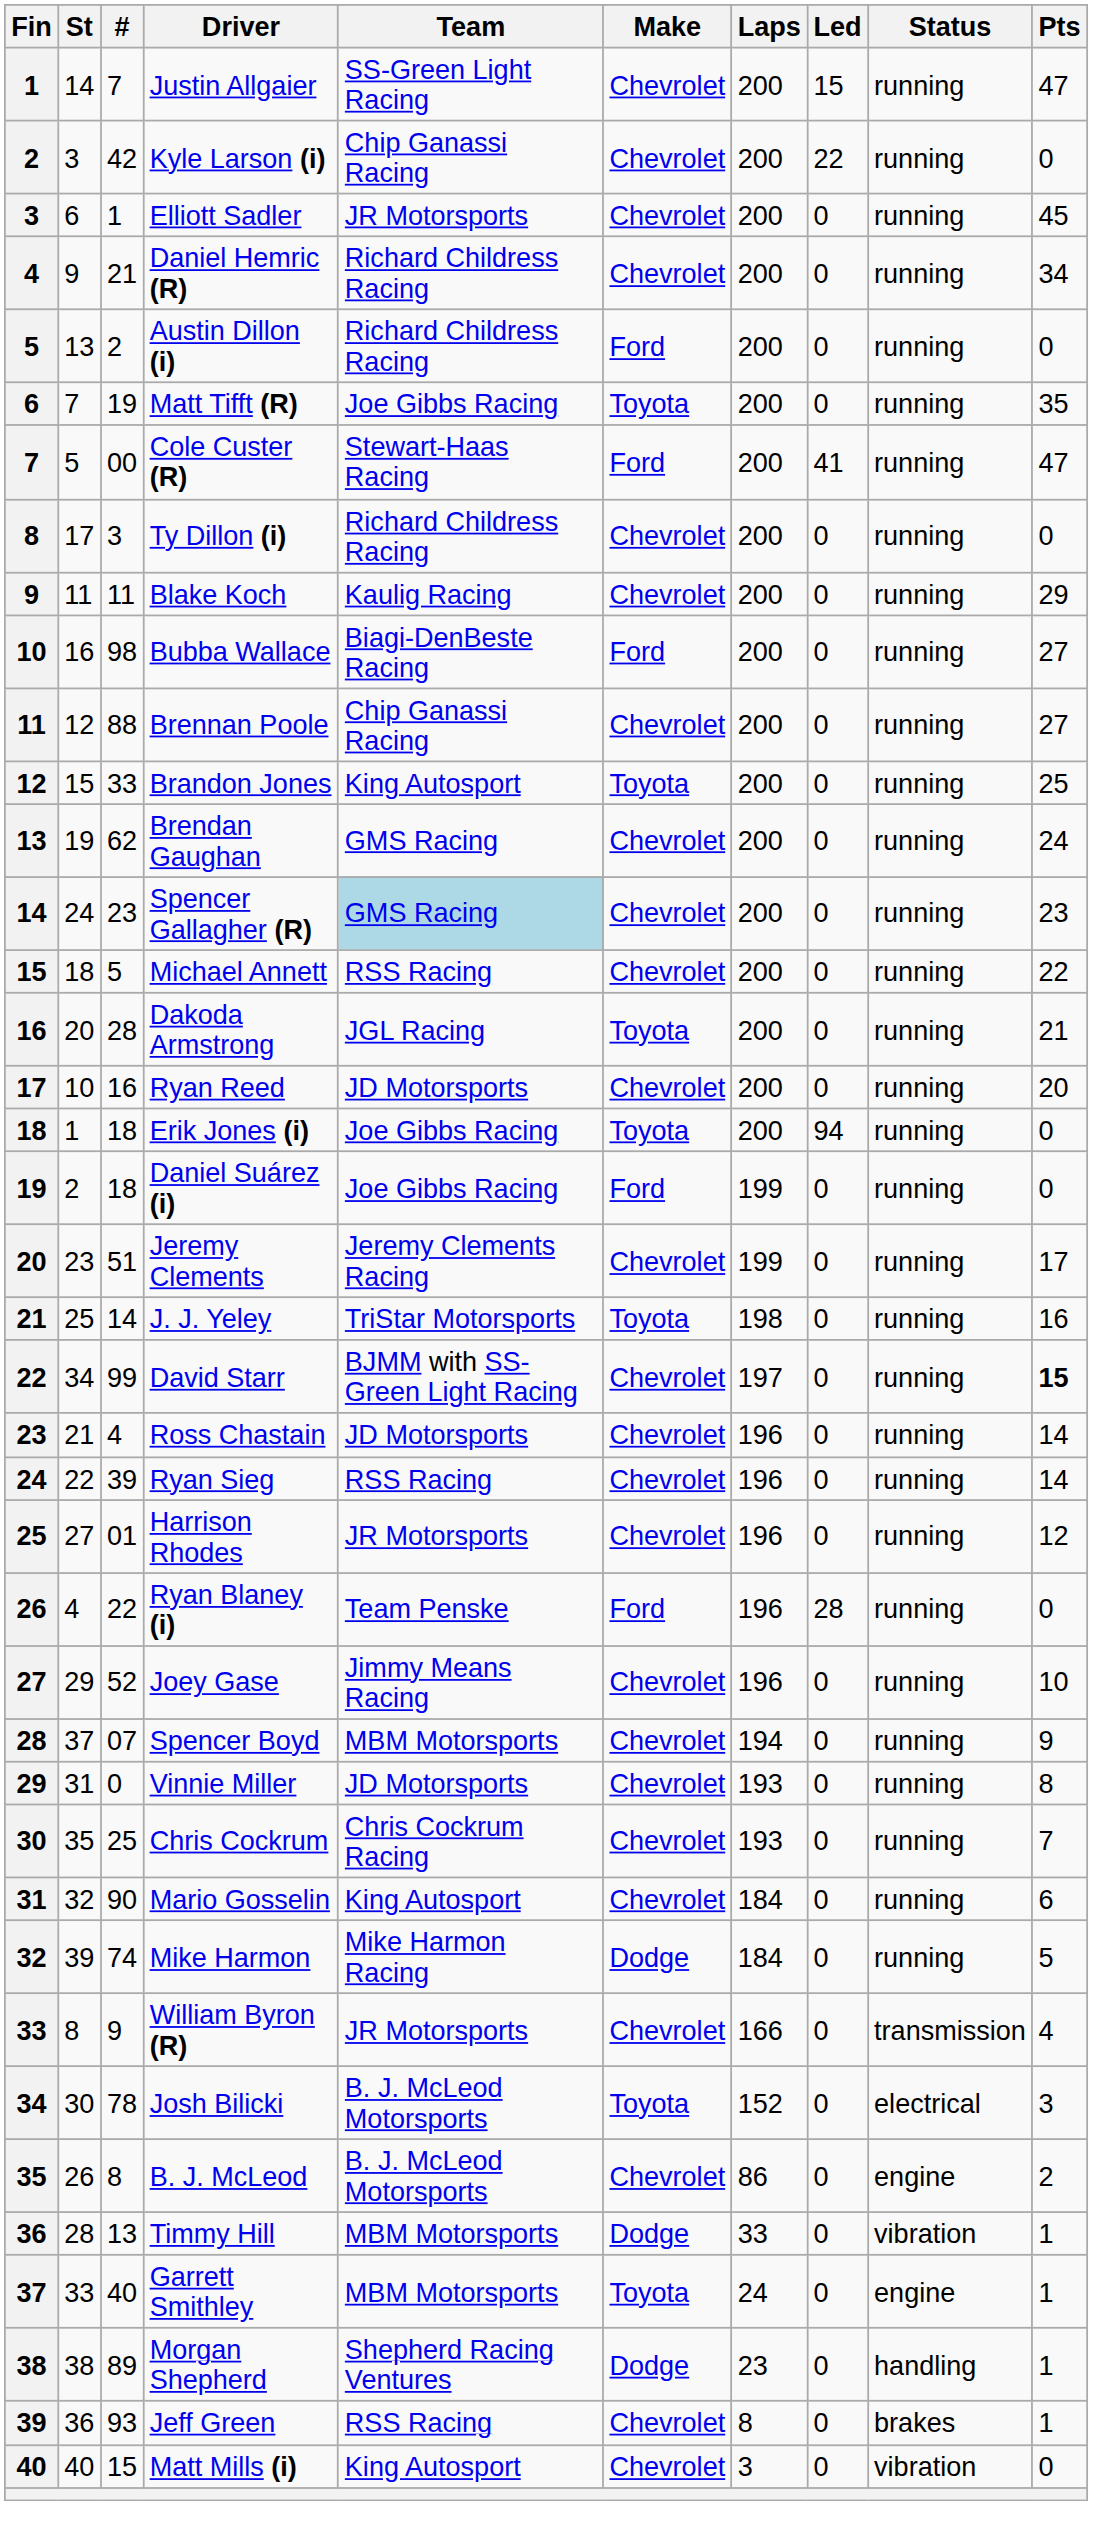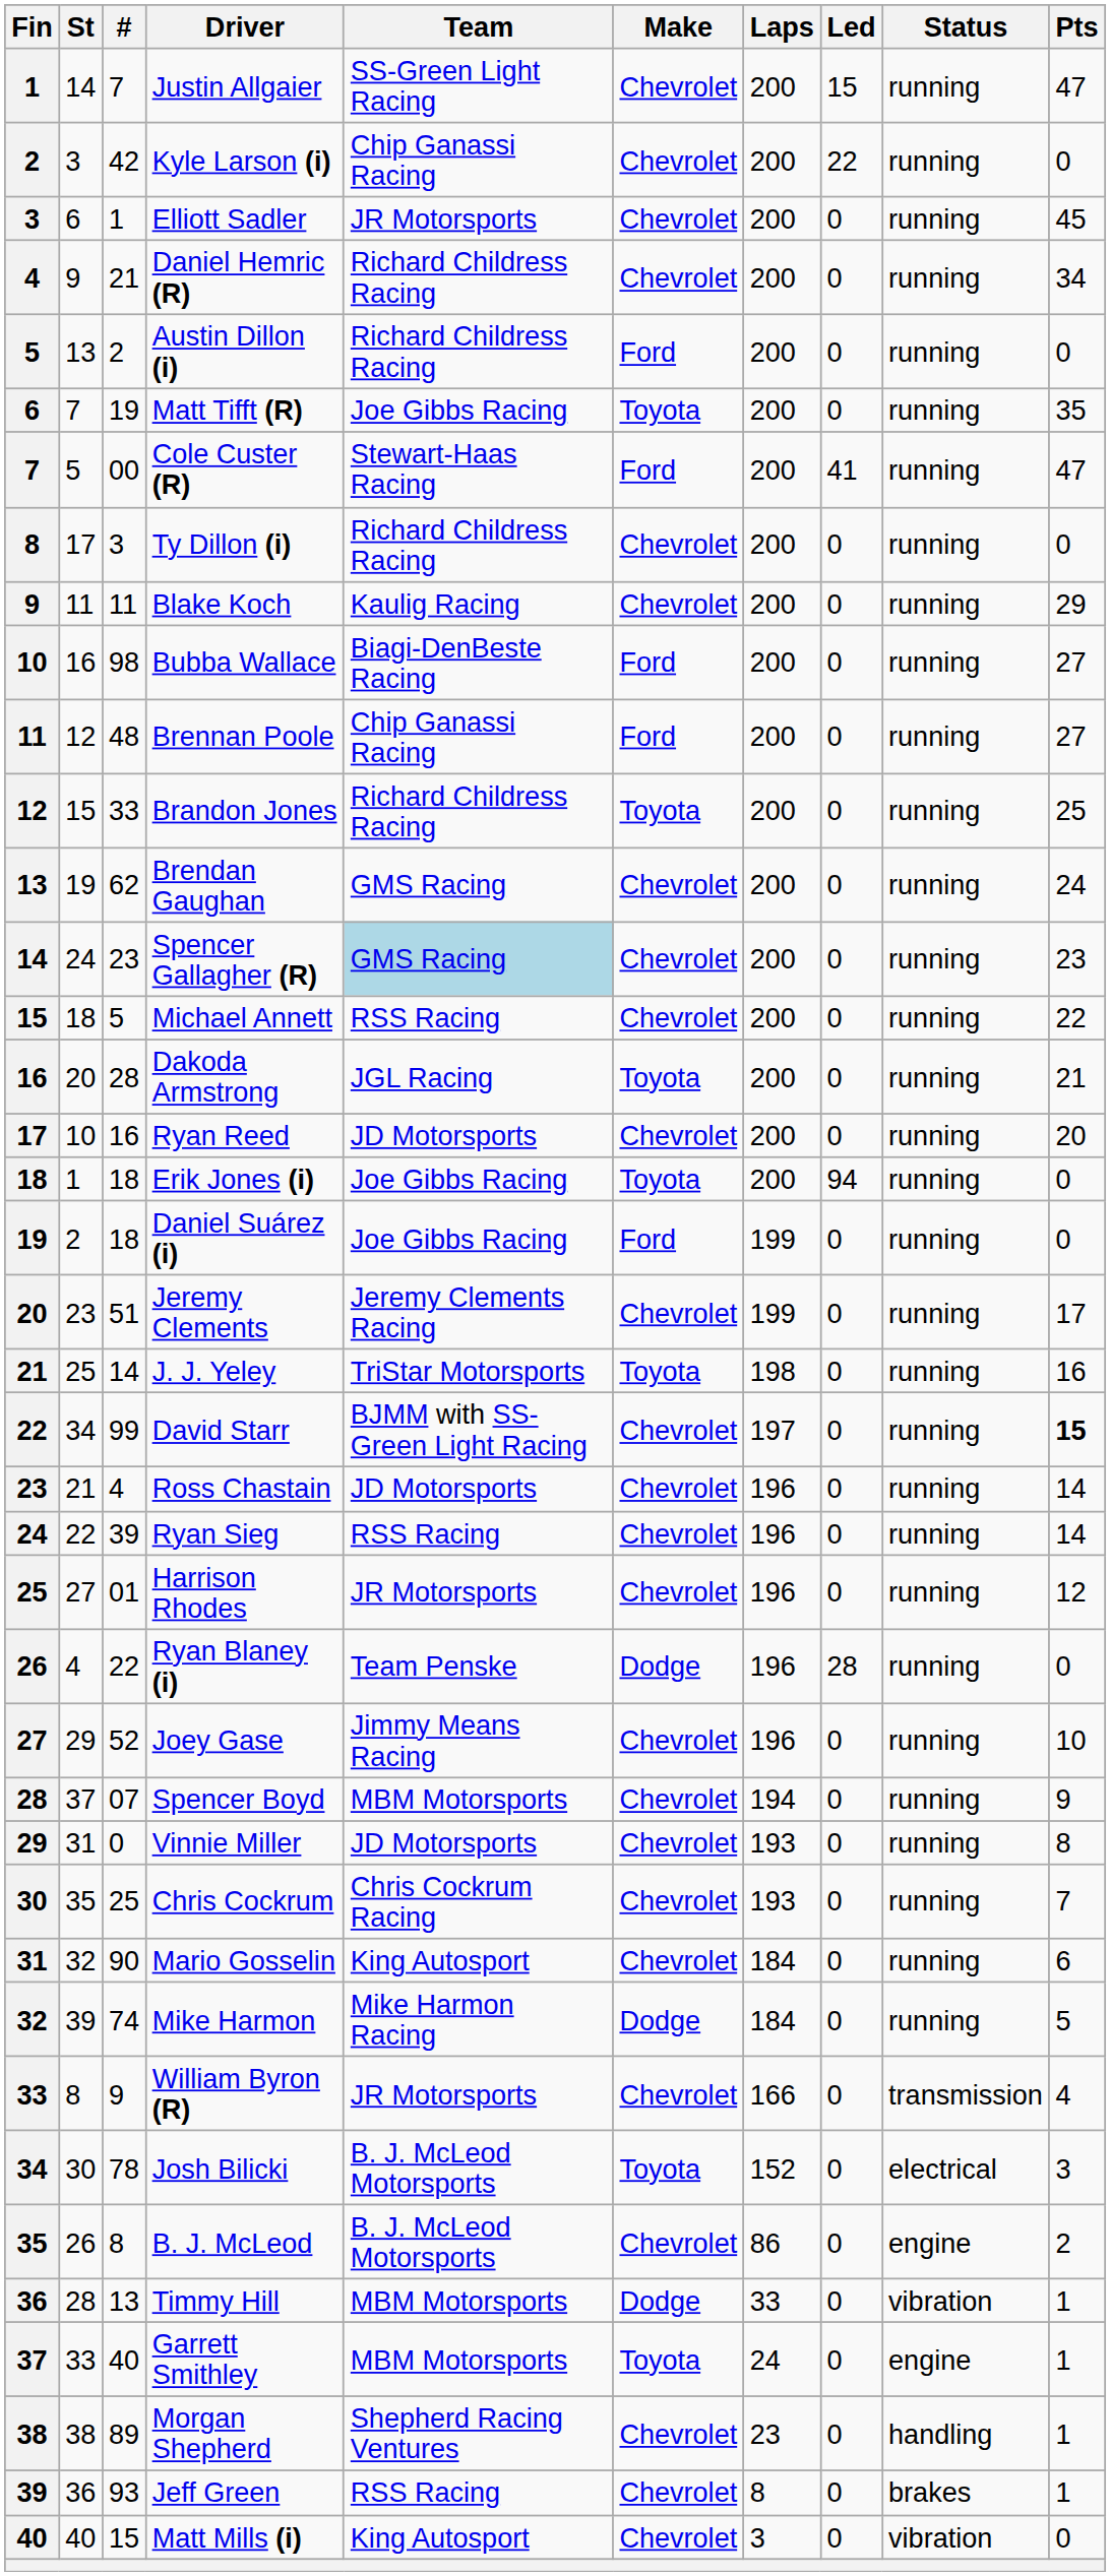 <table class="wikitable" style="font-size:95%">
 <tr>
 <th>Fin</th>
 <th>St</th>
 <th>#</th>
 <th>Driver</th>
 <th>Team</th>
 <th>Make</th>
 <th>Laps</th>
 <th>Led</th>
 <th>Status</th>
 <th>Pts</th>
 </tr>
 <tr>
 <th>1</th>
 <td>14</td>
 <td>7</td>
 <td><a href='#'>Justin Allgaier</a></td>
 <td><a href='#'>SS-Green Light Racing</a></td>
 <td><a href='#'>Chevrolet</a></td>
 <td>200</td>
 <td>15</td>
 <td>running</td>
 <td>47</td>
 </tr>
 <tr>
 <th>2</th>
 <td>3</td>
 <td>42</td>
 <td><a href='#'>Kyle Larson</a> <strong>(i)</strong></td>
 <td><a href='#'>Chip Ganassi Racing</a></td>
 <td><a href='#'>Chevrolet</a></td>
 <td>200</td>
 <td>22</td>
 <td>running</td>
 <td>0</td>
 </tr>
 <tr>
 <th>3</th>
 <td>6</td>
 <td>1</td>
 <td><a href='#'>Elliott Sadler</a></td>
 <td><a href='#'>JR Motorsports</a></td>
 <td><a href='#'>Chevrolet</a></td>
 <td>200</td>
 <td>0</td>
 <td>running</td>
 <td>45</td>
 </tr>
 <tr>
 <th>4</th>
 <td>9</td>
 <td>21</td>
 <td><a href='#'>Daniel Hemric</a> <strong>(R)</strong></td>
 <td><a href='#'>Richard Childress Racing</a></td>
 <td><a href='#'>Chevrolet</a></td>
 <td>200</td>
 <td>0</td>
 <td>running</td>
 <td>34</td>
 </tr>
 <tr>
 <th>5</th>
 <td>13</td>
 <td>2</td>
 <td><a href='#'>Austin Dillon</a> <strong>(i)</strong></td>
 <td><a href='#'>Richard Childress Racing</a></td>
 <td><a href='#'>Ford</a></td>
 <td>200</td>
 <td>0</td>
 <td>running</td>
 <td>0</td>
 </tr>
 <tr>
 <th>6</th>
 <td>7</td>
 <td>19</td>
 <td><a href='#'>Matt Tifft</a> <strong>(R)</strong></td>
 <td><a href='#'>Joe Gibbs Racing</a></td>
 <td><a href='#'>Toyota</a></td>
 <td>200</td>
 <td>0</td>
 <td>running</td>
 <td>35</td>
 </tr>
 <tr>
 <th>7</th>
 <td>5</td>
 <td>00</td>
 <td><a href='#'>Cole Custer</a> <strong>(R)</strong></td>
 <td><a href='#'>Stewart-Haas Racing</a></td>
 <td><a href='#'>Ford</a></td>
 <td>200</td>
 <td>41</td>
 <td>running</td>
 <td>47</td>
 </tr>
 <tr>
 <th>8</th>
 <td>17</td>
 <td>3</td>
 <td><a href='#'>Ty Dillon</a> <strong>(i)</strong></td>
 <td><a href='#'>Richard Childress Racing</a></td>
 <td><a href='#'>Chevrolet</a></td>
 <td>200</td>
 <td>0</td>
 <td>running</td>
 <td>0</td>
 </tr>
 <tr>
 <th>9</th>
 <td>11</td>
 <td>11</td>
 <td><a href='#'>Blake Koch</a></td>
 <td><a href='#'>Kaulig Racing</a></td>
 <td><a href='#'>Chevrolet</a></td>
 <td>200</td>
 <td>0</td>
 <td>running</td>
 <td>29</td>
 </tr>
 <tr>
 <th>10</th>
 <td>16</td>
 <td>98</td>
 <td><a href='#'>Bubba Wallace</a></td>
 <td><a href='#'>Biagi-DenBeste Racing</a></td>
 <td><a href='#'>Ford</a></td>
 <td>200</td>
 <td>0</td>
 <td>running</td>
 <td>27</td>
 </tr>
 <tr>
 <th>11</th>
 <td>12</td>
-<td>88</td>
+<td>48</td>
 <td><a href='#'>Brennan Poole</a></td>
 <td><a href='#'>Chip Ganassi Racing</a></td>
-<td><a href='#'>Chevrolet</a></td>
+<td><a href='#'>Ford</a></td>
 <td>200</td>
 <td>0</td>
 <td>running</td>
 <td>27</td>
 </tr>
 <tr>
 <th>12</th>
 <td>15</td>
 <td>33</td>
 <td><a href='#'>Brandon Jones</a></td>
-<td><a href='#'>King Autosport</a></td>
+<td><a href='#'>Richard Childress Racing</a></td>
 <td><a href='#'>Toyota</a></td>
 <td>200</td>
 <td>0</td>
 <td>running</td>
 <td>25</td>
 </tr>
 <tr>
 <th>13</th>
 <td>19</td>
 <td>62</td>
 <td><a href='#'>Brendan Gaughan</a></td>
 <td><a href='#'>GMS Racing</a></td>
 <td><a href='#'>Chevrolet</a></td>
 <td>200</td>
 <td>0</td>
 <td>running</td>
 <td>24</td>
 </tr>
 <tr>
 <th>14</th>
 <td>24</td>
 <td>23</td>
 <td><a href='#'>Spencer Gallagher</a> <strong>(R)</strong></td>
 <td style="background: lightblue;"><a href='#'>GMS Racing</a></td>
 <td><a href='#'>Chevrolet</a></td>
 <td>200</td>
 <td>0</td>
 <td>running</td>
 <td>23</td>
 </tr>
 <tr>
 <th>15</th>
 <td>18</td>
 <td>5</td>
 <td><a href='#'>Michael Annett</a></td>
 <td><a href='#'>RSS Racing</a></td>
 <td><a href='#'>Chevrolet</a></td>
 <td>200</td>
 <td>0</td>
 <td>running</td>
 <td>22</td>
 </tr>
 <tr>
 <th>16</th>
 <td>20</td>
 <td>28</td>
 <td><a href='#'>Dakoda Armstrong</a></td>
 <td><a href='#'>JGL Racing</a></td>
 <td><a href='#'>Toyota</a></td>
 <td>200</td>
 <td>0</td>
 <td>running</td>
 <td>21</td>
 </tr>
 <tr>
 <th>17</th>
 <td>10</td>
 <td>16</td>
 <td><a href='#'>Ryan Reed</a></td>
 <td><a href='#'>JD Motorsports</a></td>
 <td><a href='#'>Chevrolet</a></td>
 <td>200</td>
 <td>0</td>
 <td>running</td>
 <td>20</td>
 </tr>
 <tr>
 <th>18</th>
 <td>1</td>
 <td>18</td>
 <td><a href='#'>Erik Jones</a> <strong>(i)</strong></td>
 <td><a href='#'>Joe Gibbs Racing</a></td>
 <td><a href='#'>Toyota</a></td>
 <td>200</td>
 <td>94</td>
 <td>running</td>
 <td>0</td>
 </tr>
 <tr>
 <th>19</th>
 <td>2</td>
 <td>18</td>
 <td><a href='#'>Daniel Suárez</a> <strong>(i)</strong></td>
 <td><a href='#'>Joe Gibbs Racing</a></td>
 <td><a href='#'>Ford</a></td>
 <td>199</td>
 <td>0</td>
 <td>running</td>
 <td>0</td>
 </tr>
 <tr>
 <th>20</th>
 <td>23</td>
 <td>51</td>
 <td><a href='#'>Jeremy Clements</a></td>
 <td><a href='#'>Jeremy Clements Racing</a></td>
 <td><a href='#'>Chevrolet</a></td>
 <td>199</td>
 <td>0</td>
 <td>running</td>
 <td>17</td>
 </tr>
 <tr>
 <th>21</th>
 <td>25</td>
 <td>14</td>
 <td><a href='#'>J. J. Yeley</a></td>
 <td><a href='#'>TriStar Motorsports</a></td>
 <td><a href='#'>Toyota</a></td>
 <td>198</td>
 <td>0</td>
 <td>running</td>
 <td>16</td>
 </tr>
 <tr>
 <th>22</th>
 <td>34</td>
 <td>99</td>
 <td><a href='#'>David Starr</a></td>
 <td><a href='#'>BJMM</a> with <a href='#'>SS-Green Light Racing</a></td>
 <td><a href='#'>Chevrolet</a></td>
 <td>197</td>
 <td>0</td>
 <td>running</td>
 <td><strong>15</strong></td>
 </tr>
 <tr>
 <th>23</th>
 <td>21</td>
 <td>4</td>
 <td><a href='#'>Ross Chastain</a></td>
 <td><a href='#'>JD Motorsports</a></td>
 <td><a href='#'>Chevrolet</a></td>
 <td>196</td>
 <td>0</td>
 <td>running</td>
 <td>14</td>
 </tr>
 <tr>
 <th>24</th>
 <td>22</td>
 <td>39</td>
 <td><a href='#'>Ryan Sieg</a></td>
 <td><a href='#'>RSS Racing</a></td>
 <td><a href='#'>Chevrolet</a></td>
 <td>196</td>
 <td>0</td>
 <td>running</td>
 <td>14</td>
 </tr>
 <tr>
 <th>25</th>
 <td>27</td>
 <td>01</td>
 <td><a href='#'>Harrison Rhodes</a></td>
 <td><a href='#'>JR Motorsports</a></td>
 <td><a href='#'>Chevrolet</a></td>
 <td>196</td>
 <td>0</td>
 <td>running</td>
 <td>12</td>
 </tr>
 <tr>
 <th>26</th>
 <td>4</td>
 <td>22</td>
 <td><a href='#'>Ryan Blaney</a> <strong>(i)</strong></td>
 <td><a href='#'>Team Penske</a></td>
-<td><a href='#'>Ford</a></td>
+<td><a href='#'>Dodge</a></td>
 <td>196</td>
 <td>28</td>
 <td>running</td>
 <td>0</td>
 </tr>
 <tr>
 <th>27</th>
 <td>29</td>
 <td>52</td>
 <td><a href='#'>Joey Gase</a></td>
 <td><a href='#'>Jimmy Means Racing</a></td>
 <td><a href='#'>Chevrolet</a></td>
 <td>196</td>
 <td>0</td>
 <td>running</td>
 <td>10</td>
 </tr>
 <tr>
 <th>28</th>
 <td>37</td>
 <td>07</td>
 <td><a href='#'>Spencer Boyd</a></td>
 <td><a href='#'>MBM Motorsports</a></td>
 <td><a href='#'>Chevrolet</a></td>
 <td>194</td>
 <td>0</td>
 <td>running</td>
 <td>9</td>
 </tr>
 <tr>
 <th>29</th>
 <td>31</td>
 <td>0</td>
 <td><a href='#'>Vinnie Miller</a></td>
 <td><a href='#'>JD Motorsports</a></td>
 <td><a href='#'>Chevrolet</a></td>
 <td>193</td>
 <td>0</td>
 <td>running</td>
 <td>8</td>
 </tr>
 <tr>
 <th>30</th>
 <td>35</td>
 <td>25</td>
 <td><a href='#'>Chris Cockrum</a></td>
 <td><a href='#'>Chris Cockrum Racing</a></td>
 <td><a href='#'>Chevrolet</a></td>
 <td>193</td>
 <td>0</td>
 <td>running</td>
 <td>7</td>
 </tr>
 <tr>
 <th>31</th>
 <td>32</td>
 <td>90</td>
 <td><a href='#'>Mario Gosselin</a></td>
 <td><a href='#'>King Autosport</a></td>
 <td><a href='#'>Chevrolet</a></td>
 <td>184</td>
 <td>0</td>
 <td>running</td>
 <td>6</td>
 </tr>
 <tr>
 <th>32</th>
 <td>39</td>
 <td>74</td>
 <td><a href='#'>Mike Harmon</a></td>
 <td><a href='#'>Mike Harmon Racing</a></td>
 <td><a href='#'>Dodge</a></td>
 <td>184</td>
 <td>0</td>
 <td>running</td>
 <td>5</td>
 </tr>
 <tr>
 <th>33</th>
 <td>8</td>
 <td>9</td>
 <td><a href='#'>William Byron</a> <strong>(R)</strong></td>
 <td><a href='#'>JR Motorsports</a></td>
 <td><a href='#'>Chevrolet</a></td>
 <td>166</td>
 <td>0</td>
 <td>transmission</td>
 <td>4</td>
 </tr>
 <tr>
 <th>34</th>
 <td>30</td>
 <td>78</td>
 <td><a href='#'>Josh Bilicki</a></td>
 <td><a href='#'>B. J. McLeod Motorsports</a></td>
 <td><a href='#'>Toyota</a></td>
 <td>152</td>
 <td>0</td>
 <td>electrical</td>
 <td>3</td>
 </tr>
 <tr>
 <th>35</th>
 <td>26</td>
 <td>8</td>
 <td><a href='#'>B. J. McLeod</a></td>
 <td><a href='#'>B. J. McLeod Motorsports</a></td>
 <td><a href='#'>Chevrolet</a></td>
 <td>86</td>
 <td>0</td>
 <td>engine</td>
 <td>2</td>
 </tr>
 <tr>
 <th>36</th>
 <td>28</td>
 <td>13</td>
 <td><a href='#'>Timmy Hill</a></td>
 <td><a href='#'>MBM Motorsports</a></td>
 <td><a href='#'>Dodge</a></td>
 <td>33</td>
 <td>0</td>
 <td>vibration</td>
 <td>1</td>
 </tr>
 <tr>
 <th>37</th>
 <td>33</td>
 <td>40</td>
 <td><a href='#'>Garrett Smithley</a></td>
 <td><a href='#'>MBM Motorsports</a></td>
 <td><a href='#'>Toyota</a></td>
 <td>24</td>
 <td>0</td>
 <td>engine</td>
 <td>1</td>
 </tr>
 <tr>
 <th>38</th>
 <td>38</td>
 <td>89</td>
 <td><a href='#'>Morgan Shepherd</a></td>
 <td><a href='#'>Shepherd Racing Ventures</a></td>
-<td><a href='#'>Dodge</a></td>
+<td><a href='#'>Chevrolet</a></td>
 <td>23</td>
 <td>0</td>
 <td>handling</td>
 <td>1</td>
 </tr>
 <tr>
 <th>39</th>
 <td>36</td>
 <td>93</td>
 <td><a href='#'>Jeff Green</a></td>
 <td><a href='#'>RSS Racing</a></td>
 <td><a href='#'>Chevrolet</a></td>
 <td>8</td>
 <td>0</td>
 <td>brakes</td>
 <td>1</td>
 </tr>
 <tr>
 <th>40</th>
 <td>40</td>
 <td>15</td>
 <td><a href='#'>Matt Mills</a> <strong>(i)</strong></td>
 <td><a href='#'>King Autosport</a></td>
 <td><a href='#'>Chevrolet</a></td>
 <td>3</td>
 <td>0</td>
 <td>vibration</td>
 <td>0</td>
 </tr>
 <tr>
 <th colspan="10"></th>
 </tr>
 </table>
